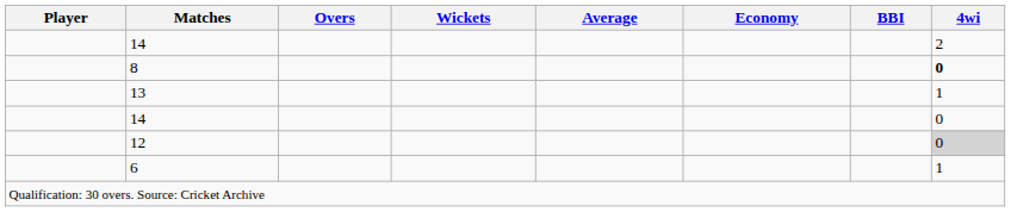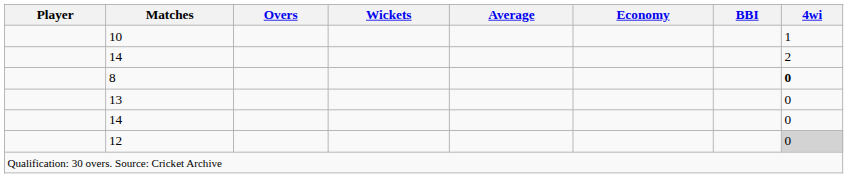 <table class="wikitable sortable" style="width:80%;">
 <tr>
 <th>Player</th>
 <th>Matches</th>
 <th><a href='#'>Overs</a></th>
 <th><a href='#'>Wickets</a></th>
 <th><a href='#'>Average</a></th>
 <th><a href='#'>Economy</a></th>
 <th><a href='#'>BBI</a></th>
 <th><a href='#'>4wi</a></th>
+</tr>
+<tr>
+<td></td>
+<td>10</td>
+<td></td>
+<td></td>
+<td></td>
+<td></td>
+<td></td>
+<td>1</td>
 </tr>
 <tr>
 <td></td>
 <td>14</td>
 <td></td>
 <td></td>
 <td></td>
 <td></td>
 <td></td>
 <td>2</td>
 </tr>
 <tr>
 <td></td>
 <td>8</td>
 <td></td>
 <td></td>
 <td></td>
 <td></td>
 <td></td>
 <td><strong>0</strong></td>
 </tr>
 <tr>
 <td></td>
 <td>13</td>
 <td></td>
 <td></td>
 <td></td>
 <td></td>
 <td></td>
-<td>1</td>
+<td>0</td>
 </tr>
 <tr>
 <td></td>
 <td>14</td>
 <td></td>
 <td></td>
 <td></td>
 <td></td>
 <td></td>
 <td>0</td>
 </tr>
 <tr>
 <td></td>
 <td>12</td>
 <td></td>
 <td></td>
 <td></td>
 <td></td>
 <td></td>
 <td style="background: lightgrey;">0</td>
 </tr>
-<tr>
-<td></td>
-<td>6</td>
-<td></td>
-<td></td>
-<td></td>
-<td></td>
-<td></td>
-<td>1</td>
-</tr>
 <tr class="unsortable">
 <td colspan="8"><small>Qualification: 30 overs. Source: Cricket Archive</small></td>
 </tr>
 </table>
